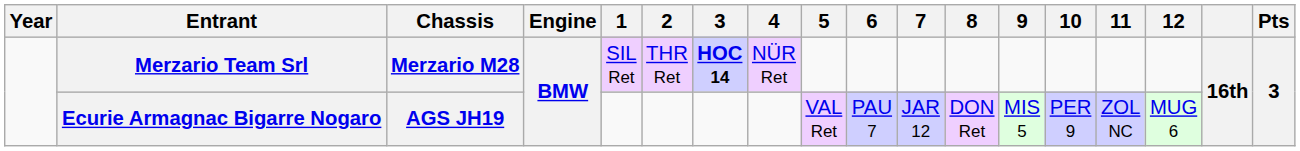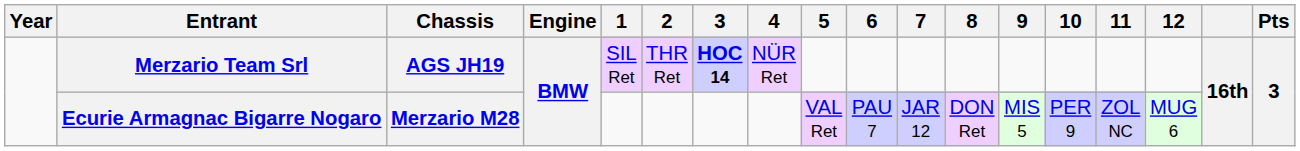 <table class="wikitable" style="text-align:center; font-size:90%">
 <tr>
 <th>Year</th>
 <th>Entrant</th>
 <th>Chassis</th>
 <th>Engine</th>
 <th>1</th>
 <th>2</th>
 <th>3</th>
 <th>4</th>
 <th>5</th>
 <th>6</th>
 <th>7</th>
 <th>8</th>
 <th>9</th>
 <th>10</th>
 <th>11</th>
 <th>12</th>
 <th></th>
 <th>Pts</th>
 </tr>
 <tr>
 <td rowspan=2></td>
 <th><a href='#'>Merzario Team Srl</a></th>
-<th><a href='#'>Merzario M28</a></th>
+<th><a href='#'>AGS JH19</a></th>
 <th rowspan=2><a href='#'>BMW</a></th>
 <td style="background:#EFCFFF;"><a href='#'>SIL</a><br><small>Ret</small></td>
 <td style="background:#EFCFFF;"><a href='#'>THR</a><br><small>Ret</small></td>
 <td style="background:#CFCFFF;"><strong><a href='#'>HOC</a><br><small>14</small></strong></td>
 <td style="background:#EFCFFF;"><a href='#'>NÜR</a><br><small>Ret</small></td>
 <td></td>
 <td></td>
 <td></td>
 <td></td>
 <td></td>
 <td></td>
 <td></td>
 <td></td>
 <th rowspan=2>16th</th>
 <th rowspan=2>3</th>
 </tr>
 <tr>
 <th><a href='#'>Ecurie Armagnac Bigarre Nogaro</a></th>
-<th><a href='#'>AGS JH19</a></th>
+<th><a href='#'>Merzario M28</a></th>
 <td></td>
 <td></td>
 <td></td>
 <td></td>
 <td style="background:#EFCFFF;"><a href='#'>VAL</a><br><small>Ret</small></td>
 <td style="background:#CFCFFF;"><a href='#'>PAU</a><br><small>7</small></td>
 <td style="background:#CFCFFF;"><a href='#'>JAR</a><br><small>12</small></td>
 <td style="background:#EFCFFF;"><a href='#'>DON</a><br><small>Ret</small></td>
 <td style="background:#dfffdf;"><a href='#'>MIS</a><br><small>5</small></td>
 <td style="background:#CFCFFF;"><a href='#'>PER</a><br><small>9</small></td>
 <td style="background:#CFCFFF;"><a href='#'>ZOL</a><br><small>NC</small></td>
 <td style="background:#dfffdf;"><a href='#'>MUG</a><br><small>6</small></td>
 </tr>
 </table>
